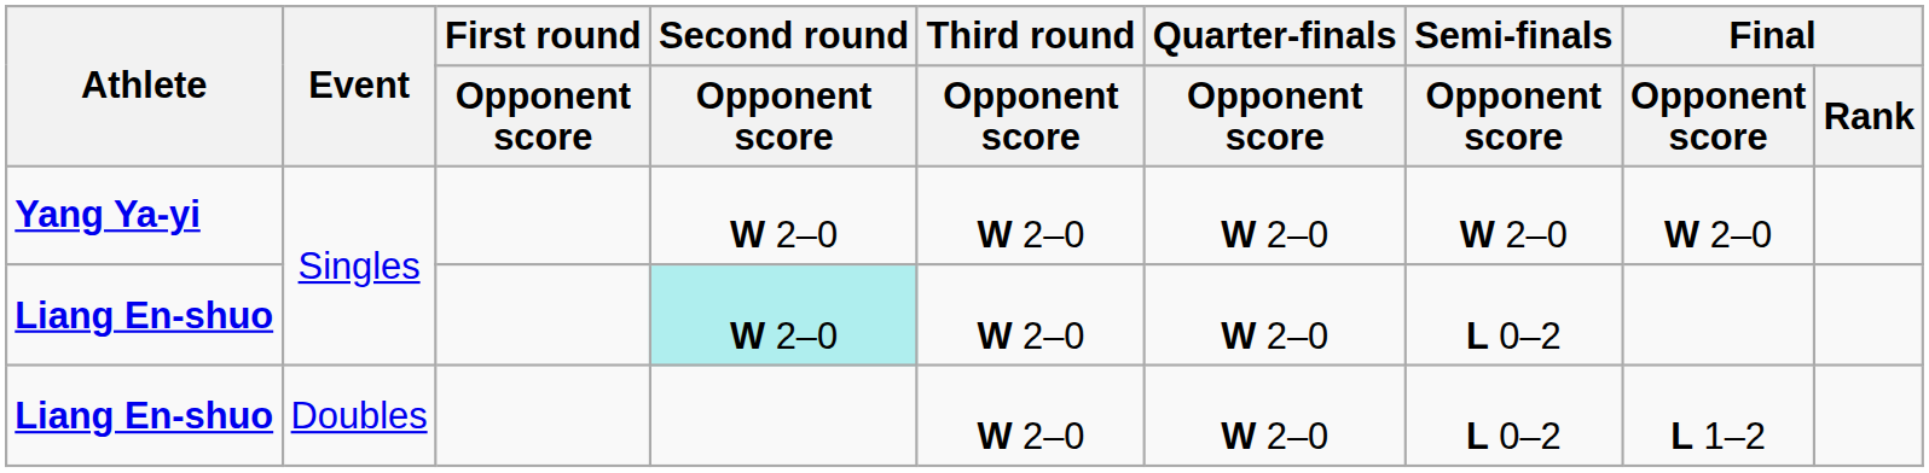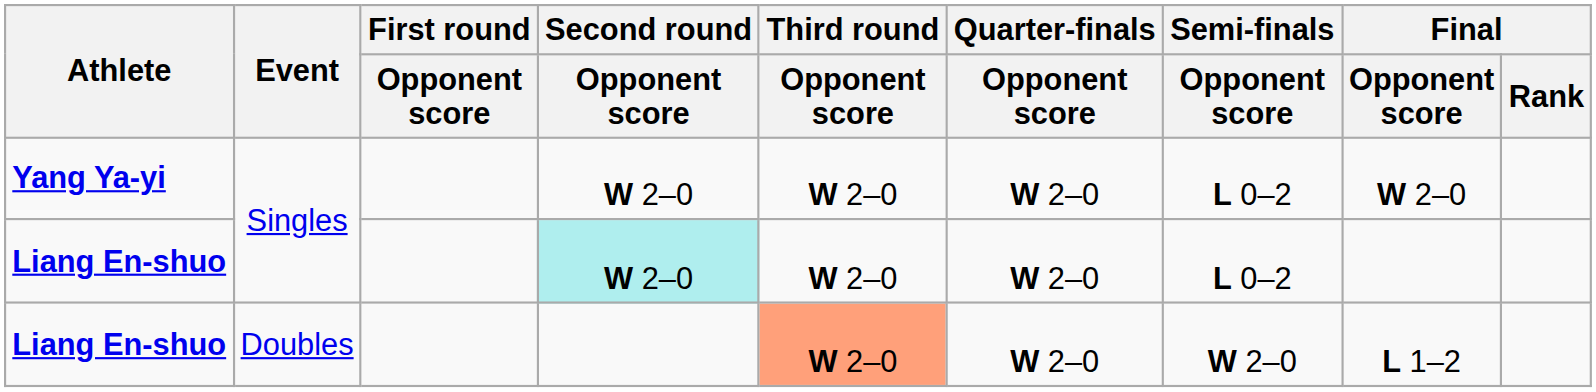 <table class="wikitable" style="font-size:90%; text-align:center">
 <tr>
 <th rowspan="2">Athlete</th>
 <th rowspan="2">Event</th>
 <th>First round</th>
 <th>Second round</th>
 <th>Third round</th>
 <th>Quarter-finals</th>
 <th>Semi-finals</th>
 <th colspan="2">Final</th>
 </tr>
 <tr>
 <th>Opponent<br>score</th>
 <th>Opponent<br>score</th>
 <th>Opponent<br>score</th>
 <th>Opponent<br>score</th>
 <th>Opponent<br>score</th>
 <th>Opponent<br>score</th>
 <th>Rank</th>
 </tr>
 <tr>
 <td align="left"><strong><a href='#'>Yang Ya-yi</a></strong></td>
 <td algin="left" rowspan="2"><a href='#'>Singles</a></td>
 <td></td>
 <td><br><strong>W</strong> 2–0</td>
 <td><br><strong>W</strong> 2–0</td>
 <td><br><strong>W</strong> 2–0</td>
-<td><br><strong>W</strong> 2–0</td>
+<td><br><strong>L</strong> 0–2</td>
 <td><br><strong>W</strong> 2–0</td>
 <td></td>
 </tr>
 <tr>
 <td align="left"><strong><a href='#'>Liang En-shuo</a></strong></td>
 <td></td>
 <td style="background: paleturquoise;"><br><strong>W</strong> 2–0</td>
 <td><br><strong>W</strong> 2–0</td>
 <td><br><strong>W</strong> 2–0</td>
 <td><br><strong>L</strong> 0–2</td>
 <td></td>
 <td></td>
 </tr>
 <tr>
 <td align="left"><strong><a href='#'>Liang En-shuo</a><br></strong></td>
 <td algin="left"><a href='#'>Doubles</a></td>
 <td></td>
 <td></td>
+<td style="background: lightsalmon;"><br><strong>W</strong> 2–0</td>
 <td><br><strong>W</strong> 2–0</td>
 <td><br><strong>W</strong> 2–0</td>
-<td><br><strong>L</strong> 0–2</td>
 <td><br><strong>L</strong> 1–2</td>
 <td></td>
 </tr>
 </table>
